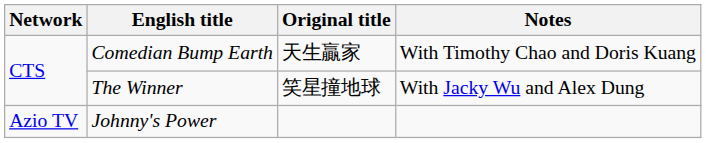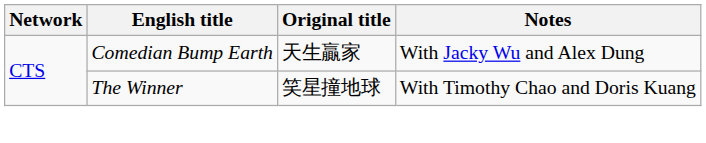 <table class="wikitable sortable">
 <tr>
 <th>Network</th>
 <th>English title</th>
 <th>Original title</th>
 <th class="unsortable">Notes</th>
 </tr>
 <tr>
 <td rowspan=2><a href='#'>CTS</a></td>
 <td><em>Comedian Bump Earth</em></td>
 <td>天生贏家</td>
-<td>With Timothy Chao and Doris Kuang</td>
+<td>With <a href='#'>Jacky Wu</a> and Alex Dung</td>
 </tr>
 <tr>
 <td><em>The Winner</em></td>
 <td>笑星撞地球</td>
-<td>With <a href='#'>Jacky Wu</a> and Alex Dung</td>
-</tr>
-<tr>
-<td><a href='#'>Azio TV</a></td>
-<td><em>Johnny's Power</em></td>
-<td></td>
-<td></td>
+<td>With Timothy Chao and Doris Kuang</td>
 </tr>
 </table>
